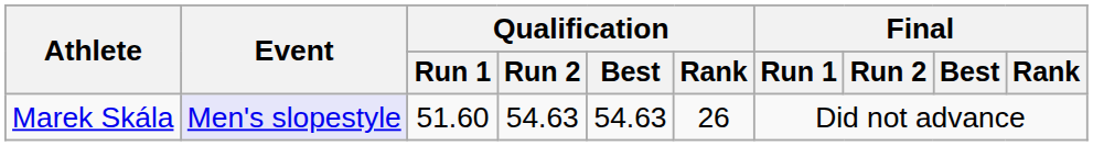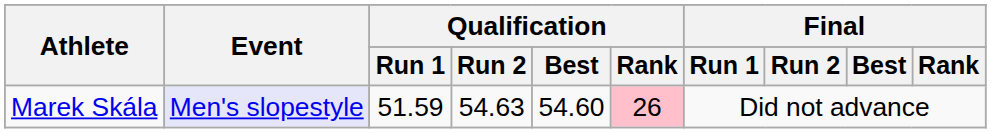 <table class="wikitable" style="font-size:90%">
 <tr>
 <th rowspan="2">Athlete</th>
 <th rowspan="2">Event</th>
 <th colspan="4">Qualification</th>
 <th colspan="4">Final</th>
 </tr>
 <tr style="font-size:95%">
 <th>Run 1</th>
 <th>Run 2</th>
 <th>Best</th>
 <th>Rank</th>
 <th>Run 1</th>
 <th>Run 2</th>
 <th>Best</th>
 <th>Rank</th>
 </tr>
 <tr align=center>
 <td align=left><a href='#'>Marek Skála</a></td>
 <td align=left style="background: lavender;"><a href='#'>Men's slopestyle</a></td>
-<td>51.60</td>
+<td>51.59</td>
 <td>54.63</td>
-<td>54.63</td>
-<td>26</td>
+<td>54.60</td>
+<td style="background: pink;">26</td>
 <td colspan=4>Did not advance</td>
 </tr>
 </table>
